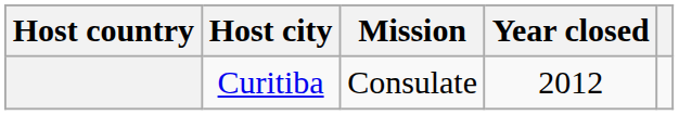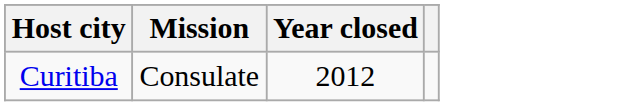 <table class="wikitable plainrowheaders" style="text-align:center;">
 <tr>
-<th scope="col">Host country</th>
 <th scope="col">Host city</th>
 <th scope="col">Mission</th>
 <th scope="col">Year closed</th>
 <th scope="col"></th>
 </tr>
 <tr>
-<th scope="row"></th>
 <td><a href='#'>Curitiba</a></td>
 <td>Consulate</td>
 <td>2012</td>
 <td></td>
 </tr>
 </table>
